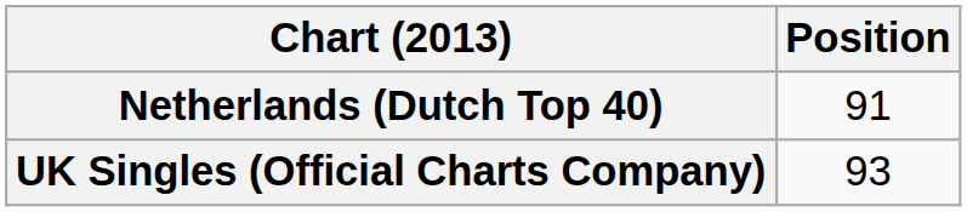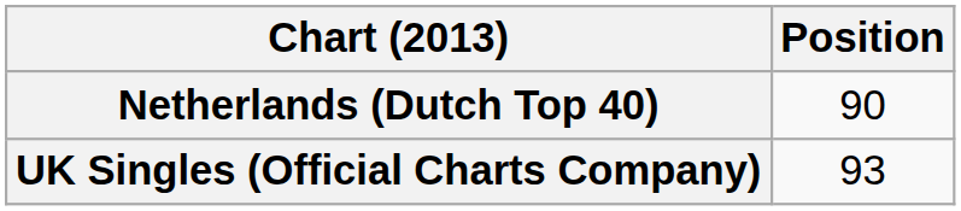 <table class="wikitable sortable plainrowheaders" style="text-align:center">
 <tr>
 <th scope="col">Chart (2013)</th>
 <th scope="col">Position</th>
 </tr>
 <tr>
 <th scope="row">Netherlands (Dutch Top 40)</th>
-<td>91</td>
+<td>90</td>
 </tr>
 <tr>
 <th scope="row">UK Singles (Official Charts Company)</th>
 <td>93</td>
 </tr>
 </table>
